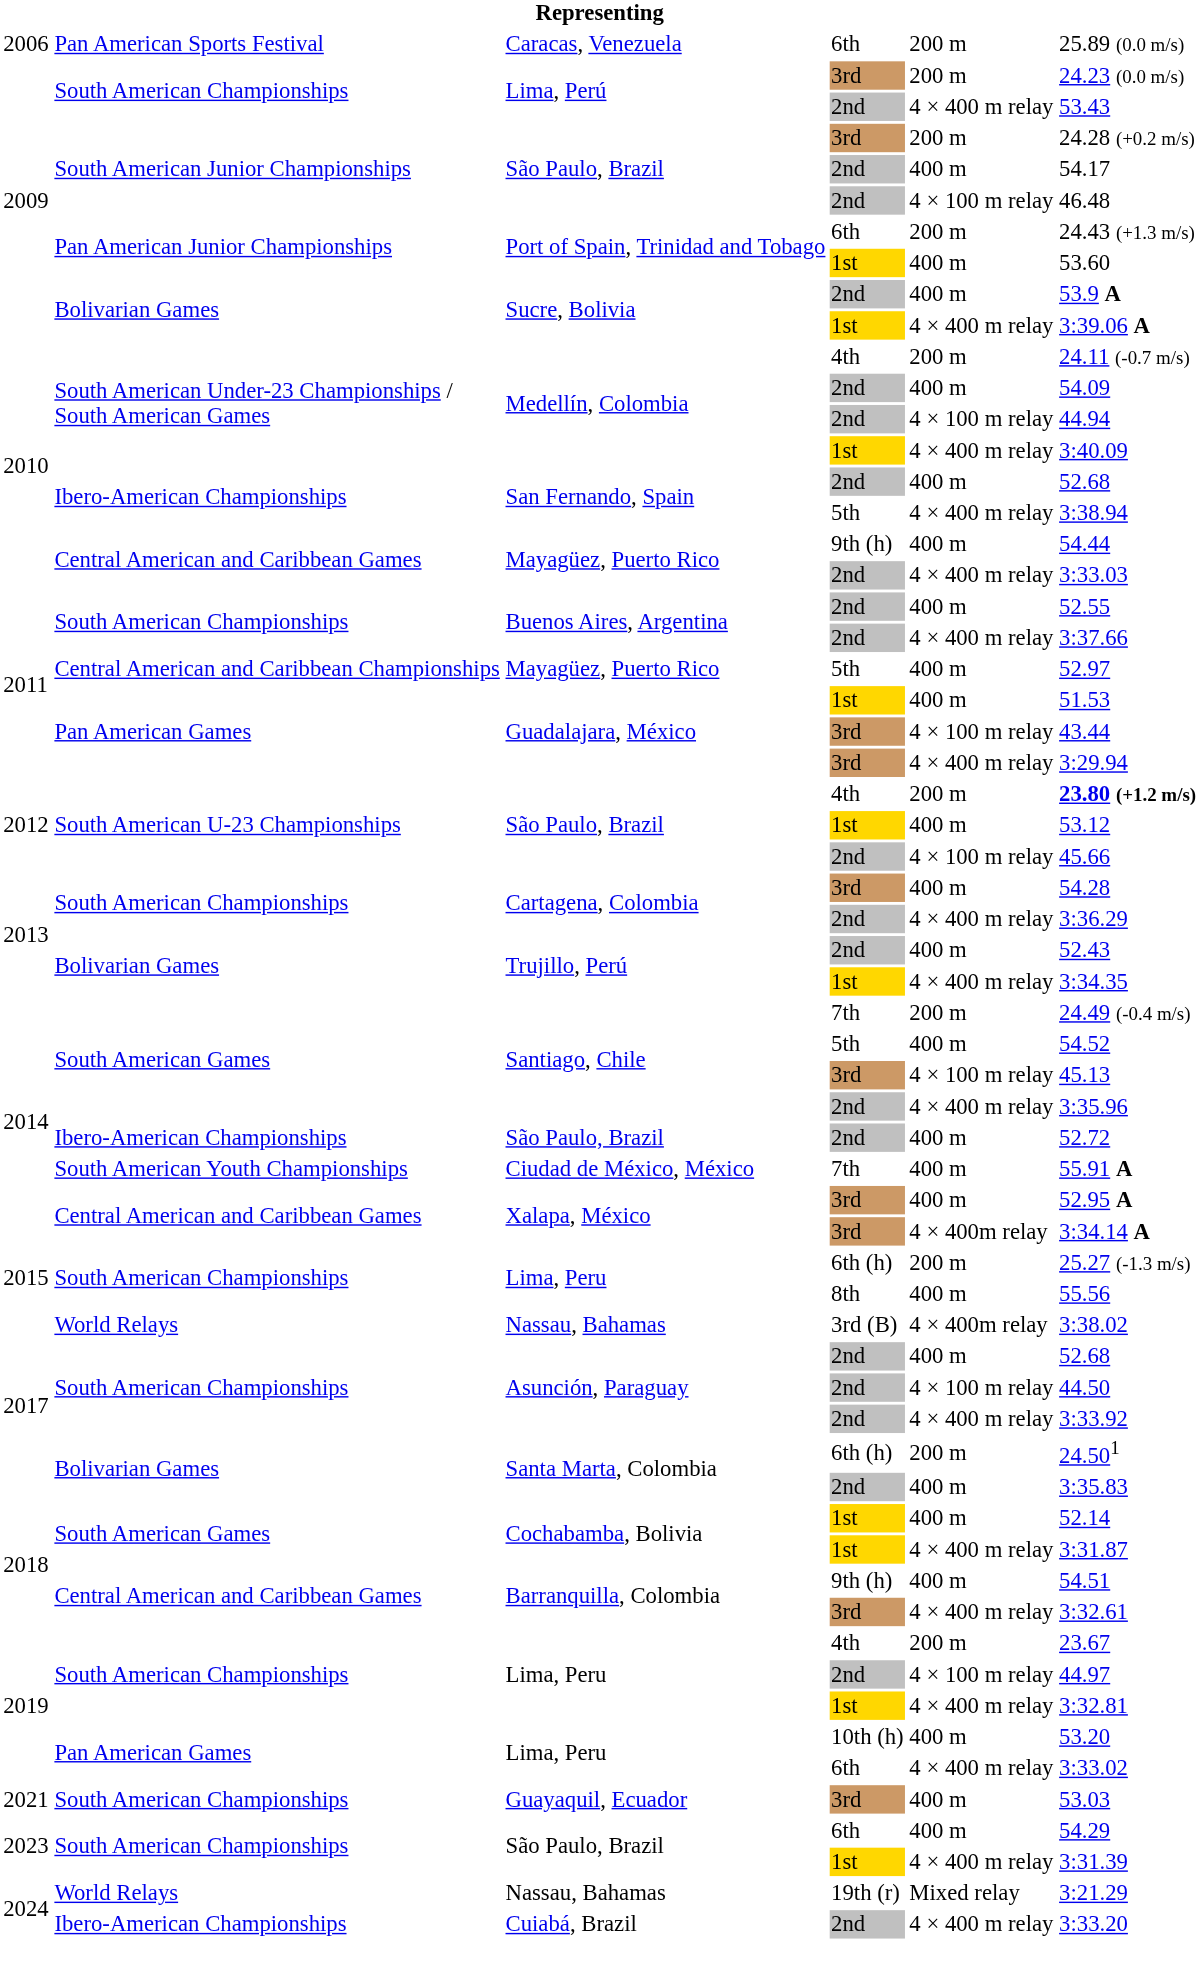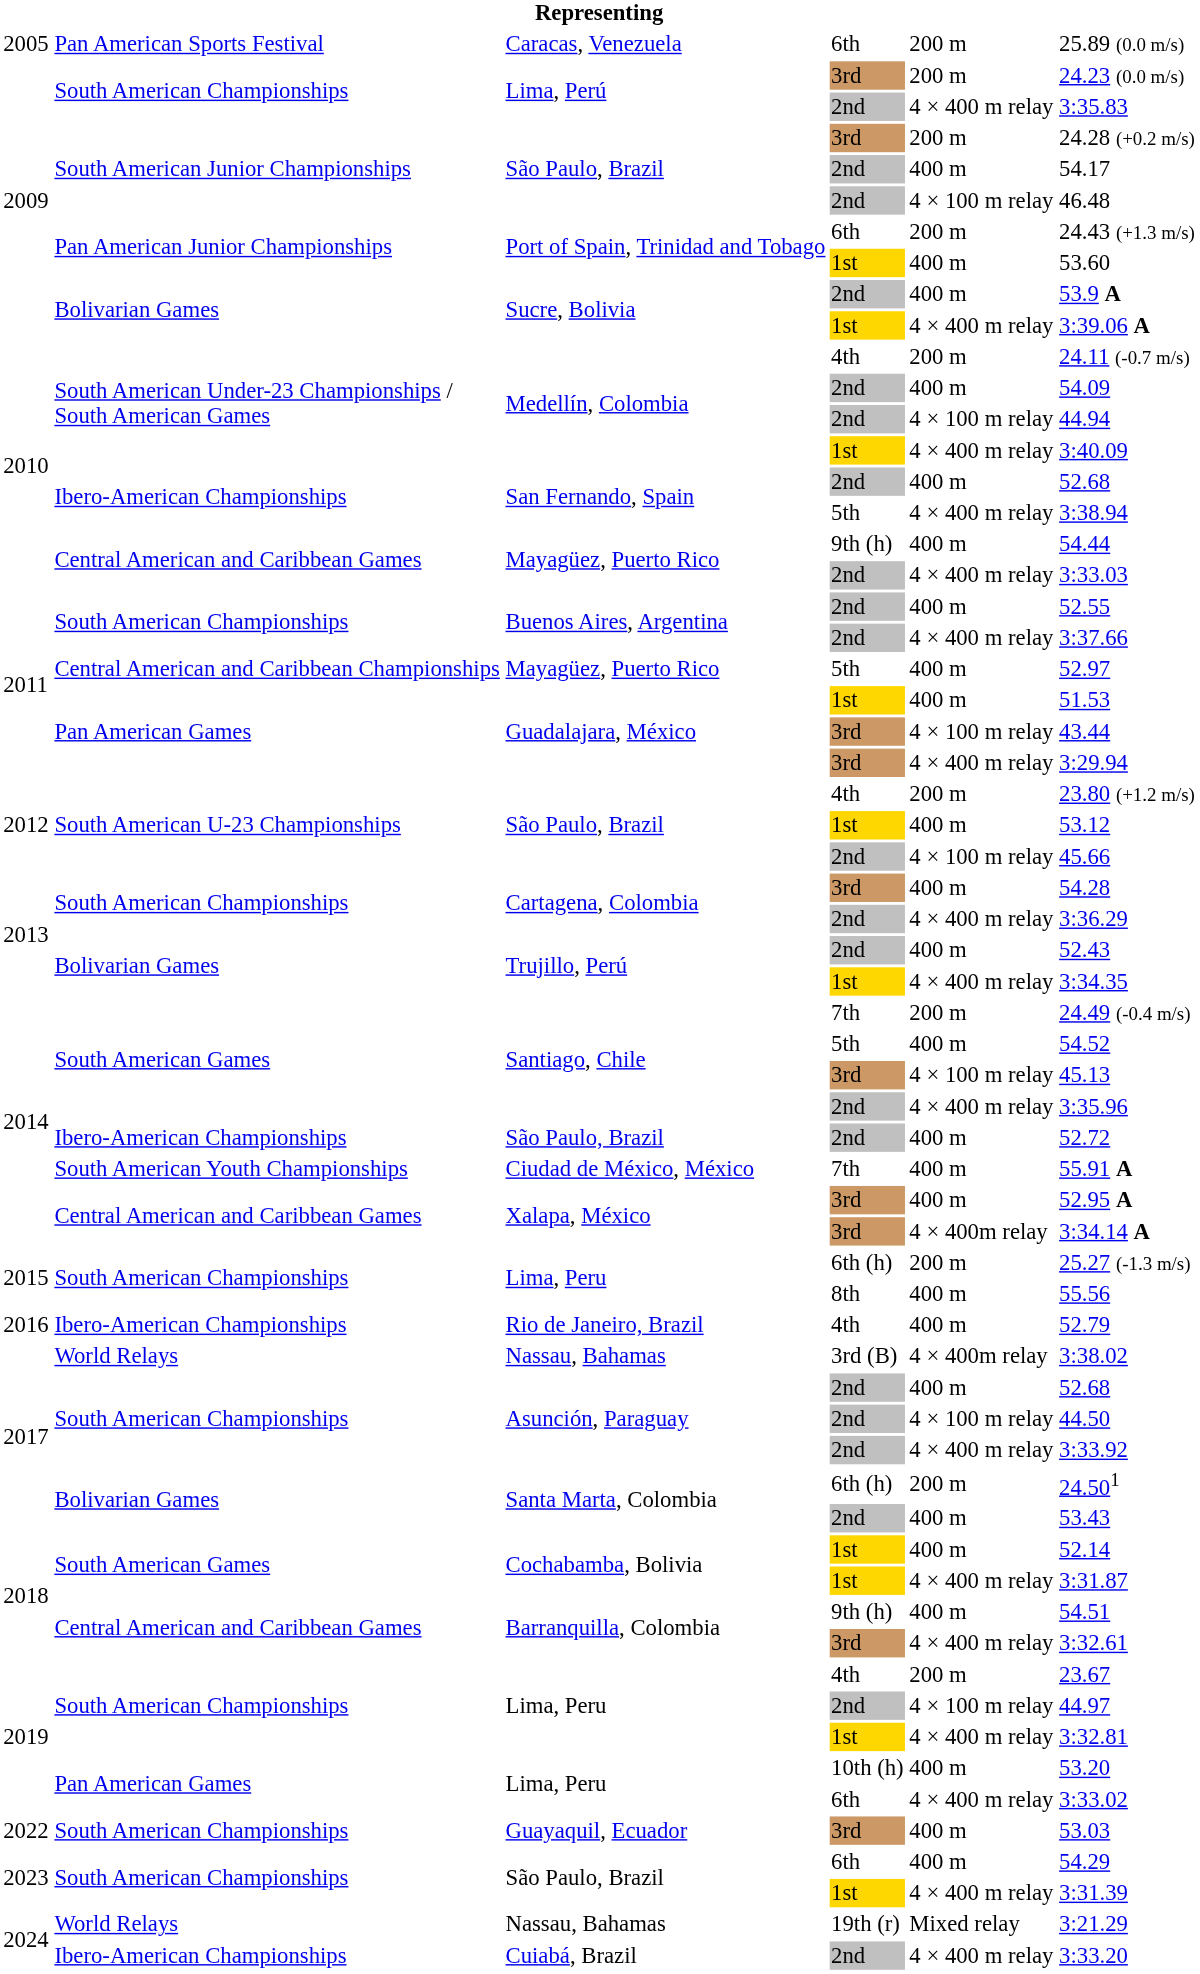 <table>
 <tr>
 <th colspan="6">Representing </th>
 </tr>
 <tr>
-<td>2006</td>
+<td>2005</td>
 <td><a href='#'>Pan American Sports Festival</a></td>
 <td><a href='#'>Caracas</a>, <a href='#'>Venezuela</a></td>
 <td>6th</td>
 <td>200 m</td>
 <td>25.89 <small>(0.0 m/s)</small></td>
 </tr>
 <tr>
 <td rowspan = "9">2009</td>
 <td rowspan=2><a href='#'>South American Championships</a></td>
 <td rowspan=2><a href='#'>Lima</a>, <a href='#'>Perú</a></td>
 <td bgcolor="cc9966">3rd</td>
 <td>200 m</td>
 <td><a href='#'>24.23</a> <small>(0.0 m/s)</small></td>
 </tr>
 <tr>
 <td bgcolor=silver>2nd</td>
 <td>4 × 400 m relay</td>
-<td><a href='#'>53.43</a></td>
+<td><a href='#'>3:35.83</a></td>
 </tr>
 <tr>
 <td rowspan=3><a href='#'>South American Junior Championships</a></td>
 <td rowspan=3><a href='#'>São Paulo</a>, <a href='#'>Brazil</a></td>
 <td bgcolor="cc9966">3rd</td>
 <td>200 m</td>
 <td>24.28 <small>(+0.2 m/s)</small></td>
 </tr>
 <tr>
 <td bgcolor=silver>2nd</td>
 <td>400 m</td>
 <td>54.17</td>
 </tr>
 <tr>
 <td bgcolor=silver>2nd</td>
 <td>4 × 100 m relay</td>
 <td>46.48</td>
 </tr>
 <tr>
 <td rowspan=2><a href='#'>Pan American Junior Championships</a></td>
 <td rowspan=2><a href='#'>Port of Spain</a>, <a href='#'>Trinidad and Tobago</a></td>
 <td>6th</td>
 <td>200 m</td>
 <td>24.43 <small>(+1.3 m/s)</small></td>
 </tr>
 <tr>
 <td bgcolor=gold>1st</td>
 <td>400 m</td>
 <td>53.60</td>
 </tr>
 <tr>
 <td rowspan = "2"><a href='#'>Bolivarian Games</a></td>
 <td rowspan = "2"><a href='#'>Sucre</a>, <a href='#'>Bolivia</a></td>
 <td bgcolor=silver>2nd</td>
 <td>400 m</td>
 <td><a href='#'>53.9</a> <strong>A</strong></td>
 </tr>
 <tr>
 <td bgcolor=gold>1st</td>
 <td>4 × 400 m relay</td>
 <td><a href='#'>3:39.06</a> <strong>A</strong></td>
 </tr>
 <tr>
 <td rowspan=8>2010</td>
 <td rowspan=4><a href='#'>South American Under-23 Championships</a> / <br> <a href='#'>South American Games</a></td>
 <td rowspan=4><a href='#'>Medellín</a>, <a href='#'>Colombia</a></td>
 <td>4th</td>
 <td>200 m</td>
 <td><a href='#'>24.11</a> <small>(-0.7 m/s)</small></td>
 </tr>
 <tr>
 <td bgcolor=silver>2nd</td>
 <td>400 m</td>
 <td><a href='#'>54.09</a></td>
 </tr>
 <tr>
 <td bgcolor=silver>2nd</td>
 <td>4 × 100 m relay</td>
 <td><a href='#'>44.94</a></td>
 </tr>
 <tr>
 <td bgcolor=gold>1st</td>
 <td>4 × 400 m relay</td>
 <td><a href='#'>3:40.09</a></td>
 </tr>
 <tr>
 <td rowspan=2><a href='#'>Ibero-American Championships</a></td>
 <td rowspan=2><a href='#'>San Fernando</a>, <a href='#'>Spain</a></td>
 <td bgcolor=silver>2nd</td>
 <td>400 m</td>
 <td><a href='#'>52.68</a></td>
 </tr>
 <tr>
 <td>5th</td>
 <td>4 × 400 m relay</td>
 <td><a href='#'>3:38.94</a></td>
 </tr>
 <tr>
 <td rowspan=2><a href='#'>Central American and Caribbean Games</a></td>
 <td rowspan=2><a href='#'>Mayagüez</a>, <a href='#'>Puerto Rico</a></td>
 <td>9th (h)</td>
 <td>400 m</td>
 <td><a href='#'>54.44</a></td>
 </tr>
 <tr>
 <td bgcolor=silver>2nd</td>
 <td>4 × 400 m relay</td>
 <td><a href='#'>3:33.03</a></td>
 </tr>
 <tr>
 <td rowspan=6>2011</td>
 <td rowspan=2><a href='#'>South American Championships</a></td>
 <td rowspan=2><a href='#'>Buenos Aires</a>, <a href='#'>Argentina</a></td>
 <td bgcolor=silver>2nd</td>
 <td>400 m</td>
 <td><a href='#'>52.55</a></td>
 </tr>
 <tr>
 <td bgcolor=silver>2nd</td>
 <td>4 × 400 m relay</td>
 <td><a href='#'>3:37.66</a></td>
 </tr>
 <tr>
 <td><a href='#'>Central American and Caribbean Championships</a></td>
 <td><a href='#'>Mayagüez</a>, <a href='#'>Puerto Rico</a></td>
 <td>5th</td>
 <td>400 m</td>
 <td><a href='#'>52.97</a></td>
 </tr>
 <tr>
 <td rowspan=3><a href='#'>Pan American Games</a></td>
 <td rowspan=3><a href='#'>Guadalajara</a>, <a href='#'>México</a></td>
 <td bgcolor=gold>1st</td>
 <td>400 m</td>
 <td><a href='#'>51.53</a></td>
 </tr>
 <tr>
 <td bgcolor="cc9966">3rd</td>
 <td>4 × 100 m relay</td>
 <td><a href='#'>43.44</a></td>
 </tr>
 <tr>
 <td bgcolor="cc9966">3rd</td>
 <td>4 × 400 m relay</td>
 <td><a href='#'>3:29.94</a></td>
 </tr>
 <tr>
 <td rowspan=3>2012</td>
 <td rowspan=3><a href='#'>South American U-23 Championships</a></td>
 <td rowspan=3><a href='#'>São Paulo</a>, <a href='#'>Brazil</a></td>
 <td>4th</td>
 <td>200 m</td>
-<td><strong><a href='#'>23.80</a> <small>(+1.2 m/s)</small></strong></td>
+<td><a href='#'>23.80</a> <small>(+1.2 m/s)</small></td>
 </tr>
 <tr>
 <td bgcolor=gold>1st</td>
 <td>400 m</td>
 <td><a href='#'>53.12</a></td>
 </tr>
 <tr>
 <td bgcolor=silver>2nd</td>
 <td>4 × 100 m relay</td>
 <td><a href='#'>45.66</a></td>
 </tr>
 <tr>
 <td rowspan=4>2013</td>
 <td rowspan=2><a href='#'>South American Championships</a></td>
 <td rowspan=2><a href='#'>Cartagena</a>, <a href='#'>Colombia</a></td>
 <td bgcolor="cc9966">3rd</td>
 <td>400 m</td>
 <td><a href='#'>54.28</a></td>
 </tr>
 <tr>
 <td bgcolor=silver>2nd</td>
 <td>4 × 400 m relay</td>
 <td><a href='#'>3:36.29</a></td>
 </tr>
 <tr>
 <td rowspan=2><a href='#'>Bolivarian Games</a></td>
 <td rowspan=2><a href='#'>Trujillo</a>, <a href='#'>Perú</a></td>
 <td bgcolor=silver>2nd</td>
 <td>400 m</td>
 <td><a href='#'>52.43</a></td>
 </tr>
 <tr>
 <td bgcolor=gold>1st</td>
 <td>4 × 400 m relay</td>
 <td><a href='#'>3:34.35</a></td>
 </tr>
 <tr>
 <td rowspan=8>2014</td>
 <td rowspan=4><a href='#'>South American Games</a></td>
 <td rowspan=4><a href='#'>Santiago</a>, <a href='#'>Chile</a></td>
 <td>7th</td>
 <td>200 m</td>
 <td><a href='#'>24.49</a> <small>(-0.4 m/s)</small></td>
 </tr>
 <tr>
 <td>5th</td>
 <td>400 m</td>
 <td><a href='#'>54.52</a></td>
 </tr>
 <tr>
 <td bgcolor="cc9966">3rd</td>
 <td>4 × 100 m relay</td>
 <td><a href='#'>45.13</a></td>
 </tr>
 <tr>
 <td bgcolor=silver>2nd</td>
 <td>4 × 400 m relay</td>
 <td><a href='#'>3:35.96</a></td>
 </tr>
 <tr>
 <td><a href='#'>Ibero-American Championships</a></td>
 <td><a href='#'>São Paulo, Brazil</a></td>
 <td bgcolor=silver>2nd</td>
 <td>400 m</td>
 <td><a href='#'>52.72</a></td>
 </tr>
 <tr>
 <td><a href='#'>South American Youth Championships</a></td>
 <td><a href='#'>Ciudad de México</a>, <a href='#'>México</a></td>
 <td>7th</td>
 <td>400 m</td>
 <td><a href='#'>55.91</a> <strong>A</strong></td>
 </tr>
 <tr>
 <td rowspan=2><a href='#'>Central American and Caribbean Games</a></td>
 <td rowspan=2><a href='#'>Xalapa</a>, <a href='#'>México</a></td>
 <td bgcolor="cc9966">3rd</td>
 <td>400 m</td>
 <td><a href='#'>52.95</a> <strong>A</strong></td>
 </tr>
 <tr>
 <td bgcolor="cc9966">3rd</td>
 <td>4 × 400m relay</td>
 <td><a href='#'>3:34.14</a> <strong>A</strong></td>
 </tr>
 <tr>
 <td rowspan=2>2015</td>
 <td rowspan=2><a href='#'>South American Championships</a></td>
 <td rowspan=2><a href='#'>Lima</a>, <a href='#'>Peru</a></td>
 <td>6th (h)</td>
 <td>200 m</td>
 <td><a href='#'>25.27</a> <small>(-1.3 m/s)</small></td>
 </tr>
 <tr>
 <td>8th</td>
 <td>400 m</td>
 <td><a href='#'>55.56</a></td>
 </tr>
 <tr>
+<td>2016</td>
+<td><a href='#'>Ibero-American Championships</a></td>
+<td><a href='#'>Rio de Janeiro, Brazil</a></td>
+<td>4th</td>
+<td>400 m</td>
+<td><a href='#'>52.79</a></td>
+</tr>
+<tr>
 <td rowspan=6>2017</td>
 <td><a href='#'>World Relays</a></td>
 <td><a href='#'>Nassau</a>, <a href='#'>Bahamas</a></td>
 <td>3rd (B)</td>
 <td>4 × 400m relay</td>
 <td><a href='#'>3:38.02</a></td>
 </tr>
 <tr>
 <td rowspan=3><a href='#'>South American Championships</a></td>
 <td rowspan=3><a href='#'>Asunción</a>, <a href='#'>Paraguay</a></td>
 <td bgcolor=silver>2nd</td>
 <td>400 m</td>
 <td><a href='#'>52.68</a></td>
 </tr>
 <tr>
 <td bgcolor=silver>2nd</td>
 <td>4 × 100 m relay</td>
 <td><a href='#'>44.50</a></td>
 </tr>
 <tr>
 <td bgcolor=silver>2nd</td>
 <td>4 × 400 m relay</td>
 <td><a href='#'>3:33.92</a></td>
 </tr>
 <tr>
 <td rowspan=2><a href='#'>Bolivarian Games</a></td>
 <td rowspan=2><a href='#'>Santa Marta</a>, Colombia</td>
 <td>6th (h)</td>
 <td>200 m</td>
 <td><a href='#'>24.50</a><sup>1</sup></td>
 </tr>
 <tr>
 <td bgcolor=silver>2nd</td>
 <td>400 m</td>
-<td><a href='#'>3:35.83</a></td>
+<td><a href='#'>53.43</a></td>
 </tr>
 <tr>
 <td rowspan=4>2018</td>
 <td rowspan=2><a href='#'>South American Games</a></td>
 <td rowspan=2><a href='#'>Cochabamba</a>, Bolivia</td>
 <td bgcolor=gold>1st</td>
 <td>400 m</td>
 <td><a href='#'>52.14</a></td>
 </tr>
 <tr>
 <td bgcolor=gold>1st</td>
 <td>4 × 400 m relay</td>
 <td><a href='#'>3:31.87</a></td>
 </tr>
 <tr>
 <td rowspan=2><a href='#'>Central American and Caribbean Games</a></td>
 <td rowspan=2><a href='#'>Barranquilla</a>, Colombia</td>
 <td>9th (h)</td>
 <td>400 m</td>
 <td><a href='#'>54.51</a></td>
 </tr>
 <tr>
 <td bgcolor="cc9966">3rd</td>
 <td>4 × 400 m relay</td>
 <td><a href='#'>3:32.61</a></td>
 </tr>
 <tr>
 <td rowspan=5>2019</td>
 <td rowspan=3><a href='#'>South American Championships</a></td>
 <td rowspan=3>Lima, Peru</td>
 <td>4th</td>
 <td>200 m</td>
 <td><a href='#'>23.67</a></td>
 </tr>
 <tr>
 <td bgcolor=silver>2nd</td>
 <td>4 × 100 m relay</td>
 <td><a href='#'>44.97</a></td>
 </tr>
 <tr>
 <td bgcolor=gold>1st</td>
 <td>4 × 400 m relay</td>
 <td><a href='#'>3:32.81</a></td>
 </tr>
 <tr>
 <td rowspan=2><a href='#'>Pan American Games</a></td>
 <td rowspan=2>Lima, Peru</td>
 <td>10th (h)</td>
 <td>400 m</td>
 <td><a href='#'>53.20</a></td>
 </tr>
 <tr>
 <td>6th</td>
 <td>4 × 400 m relay</td>
 <td><a href='#'>3:33.02</a></td>
 </tr>
 <tr>
-<td>2021</td>
+<td>2022</td>
 <td><a href='#'>South American Championships</a></td>
 <td><a href='#'>Guayaquil</a>, <a href='#'>Ecuador</a></td>
 <td bgcolor=cc9966>3rd</td>
 <td>400 m</td>
 <td><a href='#'>53.03</a></td>
 </tr>
 <tr>
 <td rowspan=2>2023</td>
 <td rowspan=2><a href='#'>South American Championships</a></td>
 <td rowspan=2>São Paulo, Brazil</td>
 <td>6th</td>
 <td>400 m</td>
 <td><a href='#'>54.29</a></td>
 </tr>
 <tr>
 <td bgcolor=gold>1st</td>
 <td>4 × 400 m relay</td>
 <td><a href='#'>3:31.39</a></td>
 </tr>
 <tr>
 <td rowspan=2>2024</td>
 <td><a href='#'>World Relays</a></td>
 <td>Nassau, Bahamas</td>
 <td>19th (r)</td>
 <td>Mixed relay</td>
 <td><a href='#'>3:21.29</a></td>
 </tr>
 <tr>
 <td><a href='#'>Ibero-American Championships</a></td>
 <td><a href='#'>Cuiabá</a>, Brazil</td>
 <td bgcolor=silver>2nd</td>
 <td>4 × 400 m relay</td>
 <td><a href='#'>3:33.20</a></td>
 </tr>
 </table>
